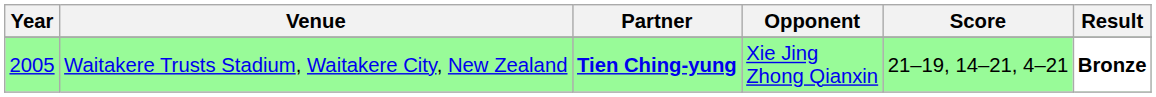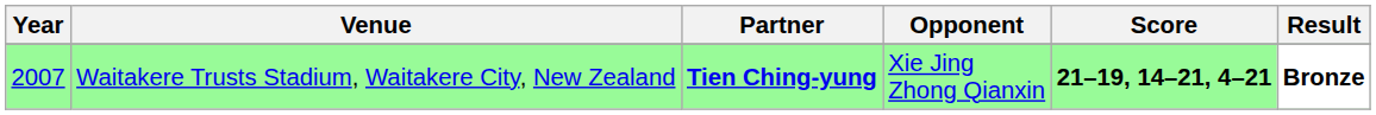 <table class="sortable wikitable" style="font-size: 90%;">
 <tr>
 <th>Year</th>
 <th>Venue</th>
 <th>Partner</th>
 <th>Opponent</th>
 <th>Score</th>
 <th>Result</th>
 </tr>
 <tr>
 </tr>
 <tr style="background:#98FB98">
-<td align="center"><a href='#'>2005</a></td>
+<td align="center"><a href='#'>2007</a></td>
 <td align="left"><a href='#'>Waitakere Trusts Stadium</a>, <a href='#'>Waitakere City</a>, <a href='#'>New Zealand</a></td>
 <td align="left"><strong> <a href='#'>Tien Ching-yung</a></strong></td>
 <td align="left"> <a href='#'>Xie Jing</a> <br>  <a href='#'>Zhong Qianxin</a></td>
-<td align="left">21–19, 14–21, 4–21</td>
+<td align="left"><strong>21–19, 14–21, 4–21</strong></td>
 <td style="text-align:left; background:white"> <strong>Bronze</strong></td>
 </tr>
 </table>
